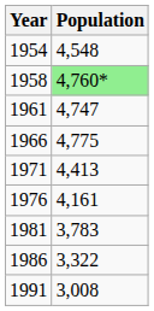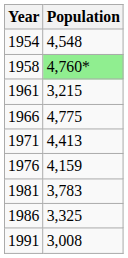 <table class="wikitable">
 <tr>
 <th>Year</th>
 <th>Population</th>
 </tr>
 <tr>
 <td>1954</td>
 <td>4,548</td>
 </tr>
 <tr>
 <td>1958</td>
 <td style="background: lightgreen;">4,760*</td>
 </tr>
 <tr>
 <td>1961</td>
-<td>4,747</td>
+<td>3,215</td>
 </tr>
 <tr>
 <td>1966</td>
 <td>4,775</td>
 </tr>
 <tr>
 <td>1971</td>
 <td>4,413</td>
 </tr>
 <tr>
 <td>1976</td>
-<td>4,161</td>
+<td>4,159</td>
 </tr>
 <tr>
 <td>1981</td>
 <td>3,783</td>
 </tr>
 <tr>
 <td>1986</td>
-<td>3,322</td>
+<td>3,325</td>
 </tr>
 <tr>
 <td>1991</td>
 <td>3,008</td>
 </tr>
 </table>
